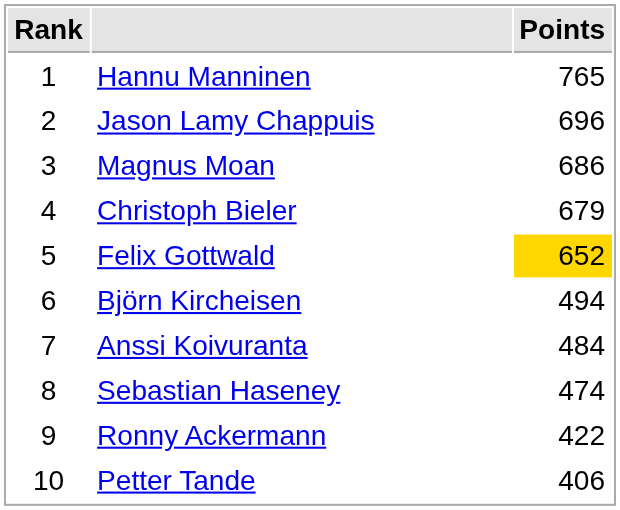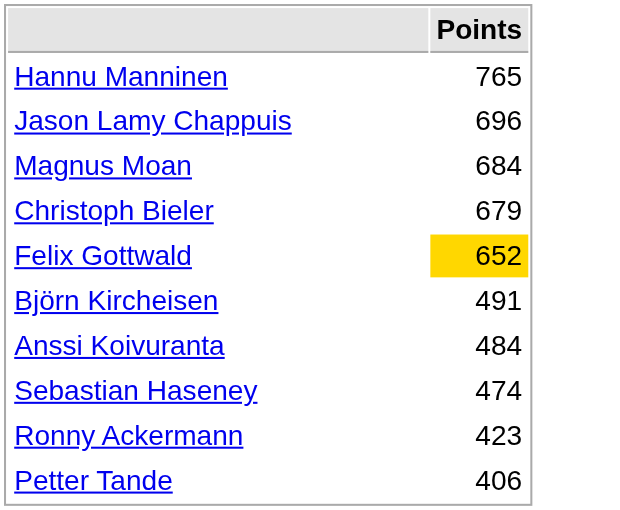 <table cellspacing="1" cellpadding="3" style="border:1px solid #AAAAAA;font-size:86%">
 <tr bgcolor="#E4E4E4">
-<th style="border-bottom:1px solid #AAAAAA" width=10>Rank</th>
 <th style="border-bottom:1px solid #AAAAAA" width=200></th>
 <th style="border-bottom:1px solid #AAAAAA" width=20>Points</th>
 </tr>
 <tr>
-<td align="center">1</td>
 <td> <a href='#'>Hannu Manninen</a></td>
 <td align="right">765</td>
 </tr>
 <tr>
-<td align="center">2</td>
 <td> <a href='#'>Jason Lamy Chappuis</a></td>
 <td align="right">696</td>
 </tr>
 <tr>
-<td align="center">3</td>
 <td> <a href='#'>Magnus Moan</a></td>
-<td align="right">686</td>
+<td align="right">684</td>
 </tr>
 <tr>
-<td align="center">4</td>
 <td> <a href='#'>Christoph Bieler</a></td>
 <td align="right">679</td>
 </tr>
 <tr>
-<td align="center">5</td>
 <td> <a href='#'>Felix Gottwald</a></td>
 <td align="right" style="background: gold;">652</td>
 </tr>
 <tr>
-<td align="center">6</td>
 <td> <a href='#'>Björn Kircheisen</a></td>
-<td align="right">494</td>
+<td align="right">491</td>
 </tr>
 <tr>
-<td align="center">7</td>
 <td> <a href='#'>Anssi Koivuranta</a></td>
 <td align="right">484</td>
 </tr>
 <tr>
-<td align="center">8</td>
 <td> <a href='#'>Sebastian Haseney</a></td>
 <td align="right">474</td>
 </tr>
 <tr>
-<td align="center">9</td>
 <td> <a href='#'>Ronny Ackermann</a></td>
-<td align="right">422</td>
+<td align="right">423</td>
 </tr>
 <tr>
-<td align="center">10</td>
 <td> <a href='#'>Petter Tande</a></td>
 <td align="right">406</td>
 </tr>
 </table>
